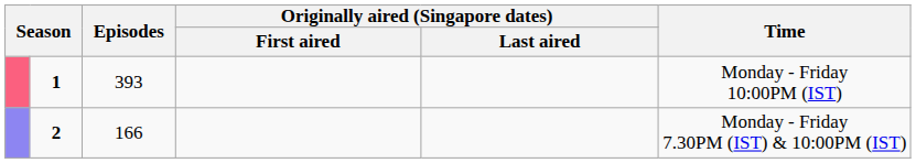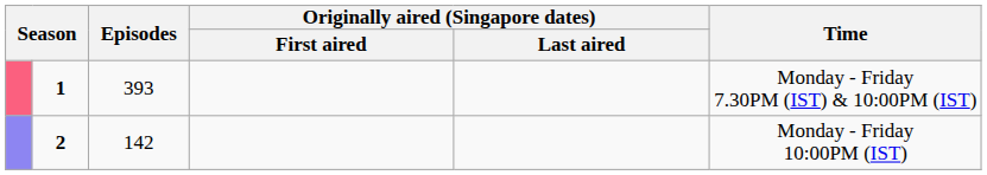 <table class="wikitable plainrowheaders" style="text-align:center;">
 <tr>
 <th style="padding:0 9px;" rowspan="2" colspan="2">Season</th>
 <th style="padding:0 9px;" rowspan="2">Episodes</th>
 <th style="padding:0 90px;" colspan="2">Originally aired (Singapore dates)</th>
 <th style="padding:0 9px;" rowspan="2">Time</th>
 </tr>
 <tr>
 <th>First aired</th>
 <th>Last aired</th>
 </tr>
 <tr>
 <td scope="row" style="background:#FB607F; color:#100;"></td>
 <td><strong>1</strong></td>
 <td>393</td>
 <td></td>
 <td></td>
-<td>Monday - Friday <br> 10:00PM (<a href='#'>IST</a>)</td>
+<td>Monday - Friday <br> 7.30PM (<a href='#'>IST</a>) & 10:00PM (<a href='#'>IST</a>)</td>
 </tr>
 <tr>
 <td scope="row" style="background:#8d85f2; color:#100;"></td>
 <td><strong>2</strong></td>
-<td>166</td>
+<td>142</td>
 <td></td>
 <td></td>
-<td>Monday - Friday <br> 7.30PM (<a href='#'>IST</a>) & 10:00PM (<a href='#'>IST</a>)</td>
+<td>Monday - Friday <br> 10:00PM (<a href='#'>IST</a>)</td>
 </tr>
 </table>
